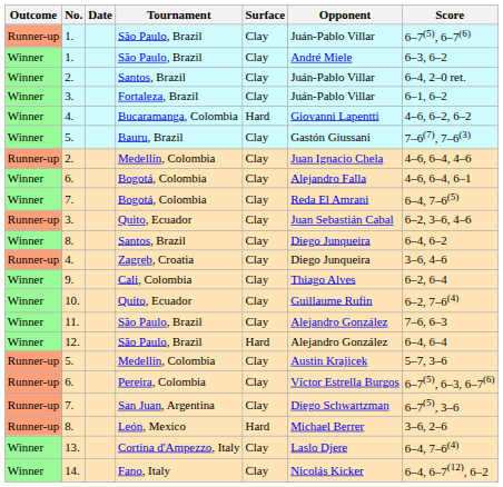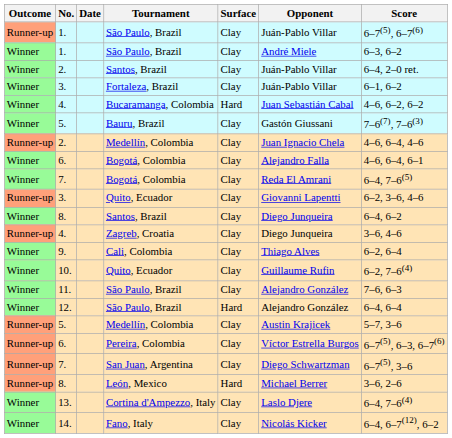 <table class="sortable wikitable" style=font-size:97%>
 <tr>
 <th>Outcome</th>
 <th>No.</th>
 <th>Date</th>
 <th>Tournament</th>
 <th>Surface</th>
 <th>Opponent</th>
 <th>Score</th>
 </tr>
 <tr bgcolor=CFFCFF>
 <td bgcolor=FFA07A>Runner-up</td>
 <td>1.</td>
 <td></td>
 <td><a href='#'>São Paulo</a>, Brazil</td>
 <td>Clay</td>
 <td> Juán-Pablo Villar</td>
 <td>6–7<sup>(5)</sup>, 6–7<sup>(6)</sup></td>
 </tr>
 <tr bgcolor=CFFCFF>
 <td bgcolor=98FB98>Winner</td>
 <td>1.</td>
 <td></td>
 <td><a href='#'>São Paulo</a>, Brazil</td>
 <td>Clay</td>
 <td> <a href='#'>André Miele</a></td>
 <td>6–3, 6–2</td>
 </tr>
 <tr bgcolor=CFFCFF>
 <td bgcolor=98FB98>Winner</td>
 <td>2.</td>
 <td></td>
 <td><a href='#'>Santos</a>, Brazil</td>
 <td>Clay</td>
 <td> Juán-Pablo Villar</td>
 <td>6–4, 2–0 ret.</td>
 </tr>
 <tr bgcolor=CFFCFF>
 <td bgcolor=98FB98>Winner</td>
 <td>3.</td>
 <td></td>
 <td><a href='#'>Fortaleza</a>, Brazil</td>
 <td>Clay</td>
 <td> Juán-Pablo Villar</td>
 <td>6–1, 6–2</td>
 </tr>
 <tr bgcolor=CFFCFF>
 <td bgcolor=98FB98>Winner</td>
 <td>4.</td>
 <td></td>
 <td><a href='#'>Bucaramanga</a>, Colombia</td>
 <td>Hard</td>
-<td> <a href='#'>Giovanni Lapentti</a></td>
+<td> <a href='#'>Juan Sebastián Cabal</a></td>
 <td>4–6, 6–2, 6–2</td>
 </tr>
 <tr bgcolor=CFFCFF>
 <td bgcolor=98FB98>Winner</td>
 <td>5.</td>
 <td></td>
 <td><a href='#'>Bauru</a>, Brazil</td>
 <td>Clay</td>
 <td> Gastón Giussani</td>
 <td>7–6<sup>(7)</sup>, 7–6<sup>(3)</sup></td>
 </tr>
 <tr bgcolor=moccasin>
 <td bgcolor=FFA07A>Runner-up</td>
 <td>2.</td>
 <td></td>
 <td><a href='#'>Medellín</a>, Colombia</td>
 <td>Clay</td>
 <td> <a href='#'>Juan Ignacio Chela</a></td>
 <td>4–6, 6–4, 4–6</td>
 </tr>
 <tr bgcolor=moccasin>
 <td bgcolor=98FB98>Winner</td>
 <td>6.</td>
 <td></td>
 <td><a href='#'>Bogotá</a>, Colombia</td>
 <td>Clay</td>
 <td> <a href='#'>Alejandro Falla</a></td>
 <td>4–6, 6–4, 6–1</td>
 </tr>
 <tr bgcolor=moccasin>
 <td bgcolor=98FB98>Winner</td>
 <td>7.</td>
 <td></td>
 <td><a href='#'>Bogotá</a>, Colombia</td>
 <td>Clay</td>
 <td> <a href='#'>Reda El Amrani</a></td>
 <td>6–4, 7–6<sup>(5)</sup></td>
 </tr>
 <tr bgcolor=moccasin>
 <td bgcolor=FFA07A>Runner-up</td>
 <td>3.</td>
 <td></td>
 <td><a href='#'>Quito</a>, Ecuador</td>
 <td>Clay</td>
-<td> <a href='#'>Juan Sebastián Cabal</a></td>
+<td> <a href='#'>Giovanni Lapentti</a></td>
 <td>6–2, 3–6, 4–6</td>
 </tr>
 <tr bgcolor=moccasin>
 <td bgcolor=98FB98>Winner</td>
 <td>8.</td>
 <td></td>
 <td><a href='#'>Santos</a>, Brazil</td>
 <td>Clay</td>
 <td> <a href='#'>Diego Junqueira</a></td>
 <td>6–4, 6–2</td>
 </tr>
 <tr bgcolor=moccasin>
 <td bgcolor=FFA07A>Runner-up</td>
 <td>4.</td>
 <td></td>
 <td><a href='#'>Zagreb</a>, Croatia</td>
 <td>Clay</td>
 <td> Diego Junqueira</td>
 <td>3–6, 4–6</td>
 </tr>
 <tr bgcolor=moccasin>
 <td bgcolor=98FB98>Winner</td>
 <td>9.</td>
 <td></td>
 <td><a href='#'>Cali</a>, Colombia</td>
 <td>Clay</td>
 <td> <a href='#'>Thiago Alves</a></td>
 <td>6–2, 6–4</td>
 </tr>
 <tr bgcolor=moccasin>
 <td bgcolor=98FB98>Winner</td>
 <td>10.</td>
 <td></td>
 <td><a href='#'>Quito</a>, Ecuador</td>
 <td>Clay</td>
 <td> <a href='#'>Guillaume Rufin</a></td>
 <td>6–2, 7–6<sup>(4)</sup></td>
 </tr>
 <tr bgcolor=moccasin>
 <td bgcolor=98FB98>Winner</td>
 <td>11.</td>
 <td></td>
 <td><a href='#'>São Paulo</a>, Brazil</td>
 <td>Clay</td>
 <td> <a href='#'>Alejandro González</a></td>
 <td>7–6, 6–3</td>
 </tr>
 <tr bgcolor=moccasin>
 <td bgcolor=98FB98>Winner</td>
 <td>12.</td>
 <td></td>
 <td><a href='#'>São Paulo</a>, Brazil</td>
 <td>Hard</td>
 <td> Alejandro González</td>
 <td>6–4, 6–4</td>
 </tr>
 <tr bgcolor=moccasin>
 <td bgcolor=FFA07A>Runner-up</td>
 <td>5.</td>
 <td></td>
 <td><a href='#'>Medellín</a>, Colombia</td>
 <td>Clay</td>
 <td> <a href='#'>Austin Krajicek</a></td>
 <td>5–7, 3–6</td>
 </tr>
 <tr bgcolor=moccasin>
 <td bgcolor=FFA07A>Runner-up</td>
 <td>6.</td>
 <td></td>
 <td><a href='#'>Pereira</a>, Colombia</td>
 <td>Clay</td>
 <td> <a href='#'>Víctor Estrella Burgos</a></td>
 <td>6–7<sup>(5)</sup>, 6–3, 6–7<sup>(6)</sup></td>
 </tr>
 <tr bgcolor=moccasin>
 <td bgcolor=FFA07A>Runner-up</td>
 <td>7.</td>
 <td></td>
 <td><a href='#'>San Juan</a>, Argentina</td>
 <td>Clay</td>
 <td> <a href='#'>Diego Schwartzman</a></td>
 <td>6–7<sup>(5)</sup>, 3–6</td>
 </tr>
 <tr bgcolor=moccasin>
 <td bgcolor=FFA07A>Runner-up</td>
 <td>8.</td>
 <td></td>
 <td><a href='#'>León</a>, Mexico</td>
 <td>Hard</td>
 <td> <a href='#'>Michael Berrer</a></td>
 <td>3–6, 2–6</td>
 </tr>
 <tr bgcolor=moccasin>
 <td bgcolor=98FB98>Winner</td>
 <td>13.</td>
 <td></td>
 <td><a href='#'>Cortina d'Ampezzo</a>, Italy</td>
 <td>Clay</td>
 <td> <a href='#'>Laslo Djere</a></td>
 <td>6–4, 7–6<sup>(4)</sup></td>
 </tr>
 <tr bgcolor=moccasin>
 <td bgcolor=98FB98>Winner</td>
 <td>14.</td>
 <td></td>
 <td><a href='#'>Fano</a>, Italy</td>
 <td>Clay</td>
 <td> <a href='#'>Nicolás Kicker</a></td>
 <td>6–4, 6–7<sup>(12)</sup>, 6–2</td>
 </tr>
 </table>
